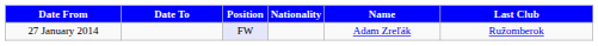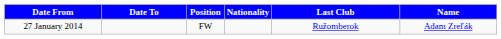 <table class="wikitable"  style="text-align:center; font-size:90%; ">
 <tr>
 <th style="background:#00f; color:white; width:150px;">Date From</th>
 <th style="background:#00f; color:white; width:130px;">Date To</th>
 <th style="background:#00f; color:white; width:55px;">Position</th>
 <th style="background:#00f; color:white; width:55px;">Nationality</th>
+<th style="background:#00f; color:white; width:200px;">Last Club</th>
 <th style="background:#00f; color:white; width:150px;">Name</th>
-<th style="background:#00f; color:white; width:200px;">Last Club</th>
 </tr>
 <tr>
 <td>27 January 2014</td>
 <td></td>
-<td style="background: lavender;">FW</td>
+<td>FW</td>
 <td></td>
+<td><a href='#'>Ružomberok</a></td>
 <td><a href='#'>Adam Zreľák</a></td>
-<td><a href='#'>Ružomberok</a></td>
 </tr>
 </table>
